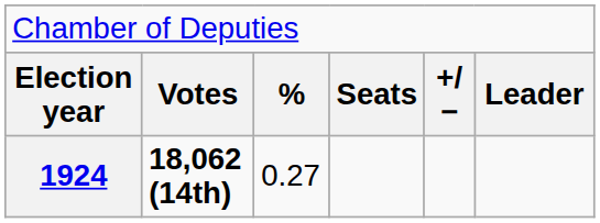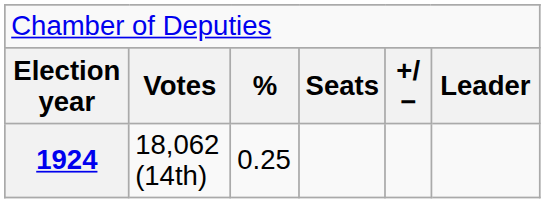 <table class=wikitable style="width:50%; border:1px #AAAAFF solid">
 <tr>
 <td colspan=6><a href='#'>Chamber of Deputies</a></td>
 </tr>
 <tr>
 <th width=13%>Election year</th>
 <th width=16%>Votes</th>
 <th width=6%>%</th>
 <th width=1%>Seats</th>
 <th width=8%>+/−</th>
 <th width=18%>Leader</th>
 </tr>
 <tr>
 <th><a href='#'>1924</a></th>
-<td><strong>18,062 (14th)</strong></td>
-<td>0.27</td>
+<td>18,062 (14th)</td>
+<td>0.25</td>
 <td></td>
 <td></td>
 <td></td>
 </tr>
 </table>
